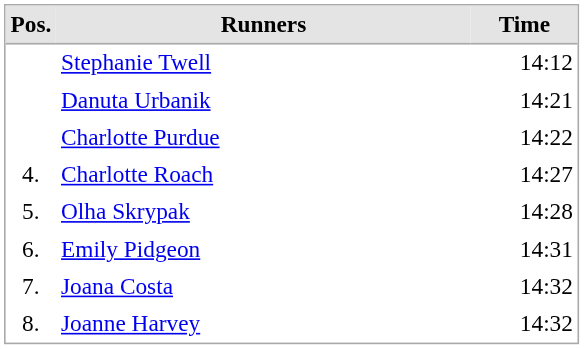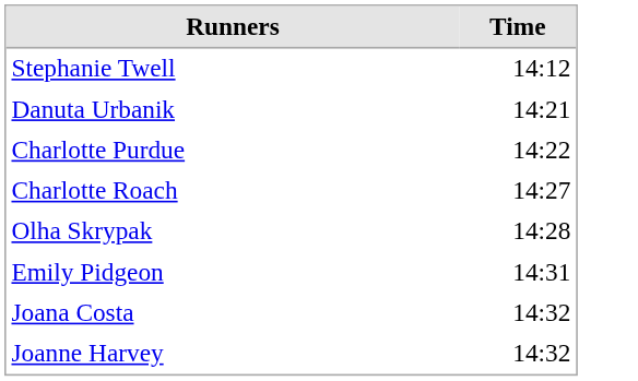 <table cellspacing="0" cellpadding="3" style="border:1px solid #AAAAAA;font-size:90%">
 <tr bgcolor="#E4E4E4">
-<th style="border-bottom:1px solid #AAAAAA" width=10>Pos.</th>
 <th style="border-bottom:1px solid #AAAAAA" width=250>Runners</th>
 <th style="border-bottom:1px solid #AAAAAA" width=60>Time</th>
 </tr>
 <tr align="center">
-<td align="center"></td>
 <td align="left"> <a href='#'>Stephanie Twell</a></td>
 <td align="right">14:12</td>
 </tr>
 <tr align="center">
-<td align="center"></td>
 <td align="left"> <a href='#'>Danuta Urbanik</a></td>
 <td align="right">14:21</td>
 </tr>
 <tr align="center">
-<td align="center"></td>
 <td align="left"> <a href='#'>Charlotte Purdue</a></td>
 <td align="right">14:22</td>
 </tr>
 <tr align="center">
-<td align="center">4.</td>
 <td align="left"> <a href='#'>Charlotte Roach</a></td>
 <td align="right">14:27</td>
 </tr>
 <tr align="center">
-<td align="center">5.</td>
 <td align="left"> <a href='#'>Olha Skrypak</a></td>
 <td align="right">14:28</td>
 </tr>
 <tr align="center">
-<td align="center">6.</td>
 <td align="left"> <a href='#'>Emily Pidgeon</a></td>
 <td align="right">14:31</td>
 </tr>
 <tr align="center">
-<td align="center">7.</td>
 <td align="left"> <a href='#'>Joana Costa</a></td>
 <td align="right">14:32</td>
 </tr>
 <tr align="center">
-<td align="center">8.</td>
 <td align="left"> <a href='#'>Joanne Harvey</a></td>
 <td align="right">14:32</td>
 </tr>
 </table>
